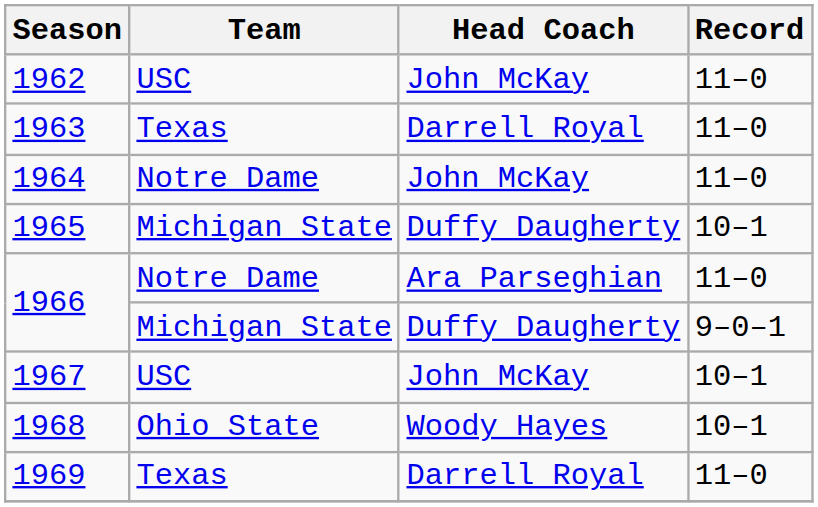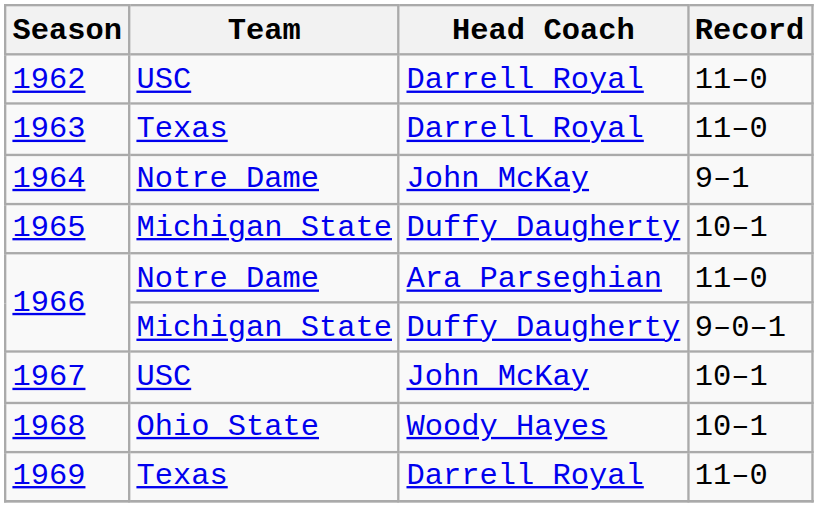 <table class="wikitable sortable">
 <tr>
 <th>Season</th>
 <th>Team</th>
 <th>Head Coach</th>
 <th>Record</th>
 </tr>
 <tr>
 <td><a href='#'>1962</a></td>
 <td><a href='#'>USC</a></td>
-<td><a href='#'>John McKay</a></td>
+<td><a href='#'>Darrell Royal</a></td>
 <td>11–0</td>
 </tr>
 <tr>
 <td><a href='#'>1963</a></td>
 <td><a href='#'>Texas</a></td>
 <td><a href='#'>Darrell Royal</a></td>
 <td>11–0</td>
 </tr>
 <tr>
 <td><a href='#'>1964</a></td>
 <td><a href='#'>Notre Dame</a></td>
 <td><a href='#'>John McKay</a></td>
-<td>11–0</td>
+<td>9–1</td>
 </tr>
 <tr>
 <td><a href='#'>1965</a></td>
 <td><a href='#'>Michigan State</a></td>
 <td><a href='#'>Duffy Daugherty</a></td>
 <td>10–1</td>
 </tr>
 <tr>
 <td rowspan="2"><a href='#'>1966</a></td>
 <td><a href='#'>Notre Dame</a></td>
 <td><a href='#'>Ara Parseghian</a></td>
 <td>11–0</td>
 </tr>
 <tr>
 <td><a href='#'>Michigan State</a></td>
 <td><a href='#'>Duffy Daugherty</a></td>
 <td>9–0–1</td>
 </tr>
 <tr>
 <td><a href='#'>1967</a></td>
 <td><a href='#'>USC</a></td>
 <td><a href='#'>John McKay</a></td>
 <td>10–1</td>
 </tr>
 <tr>
 <td><a href='#'>1968</a></td>
 <td><a href='#'>Ohio State</a></td>
 <td><a href='#'>Woody Hayes</a></td>
 <td>10–1</td>
 </tr>
 <tr>
 <td><a href='#'>1969</a></td>
 <td><a href='#'>Texas</a></td>
 <td><a href='#'>Darrell Royal</a></td>
 <td>11–0</td>
 </tr>
 <tr>
 </tr>
 </table>
